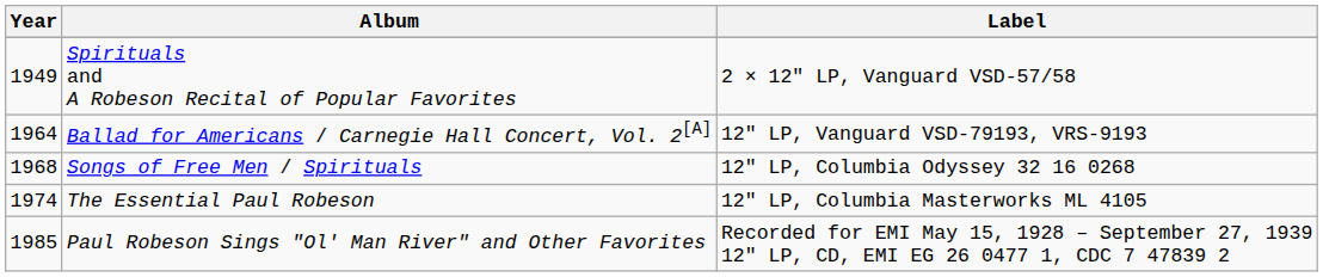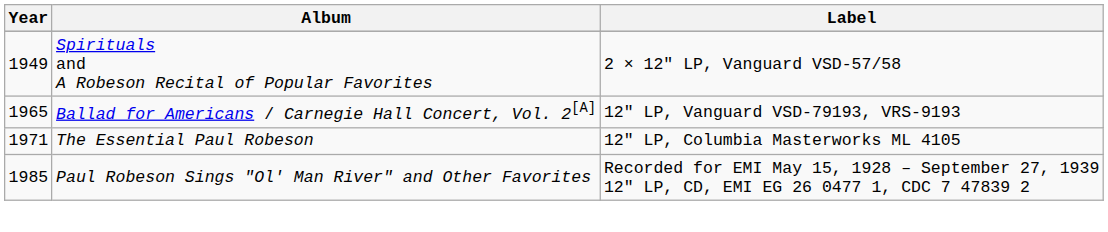 <table class="wikitable">
 <tr>
 <th rowspan="1">Year</th>
 <th rowspan="1">Album</th>
 <th rowspan="1">Label</th>
 </tr>
 <tr>
 </tr>
 <tr>
 <td rowspan="1">1949</td>
 <td><em><a href='#'>Spirituals</a></em><br>and<br><em>A Robeson Recital of Popular Favorites</em></td>
 <td>2 × 12" LP, Vanguard VSD-57/58</td>
 </tr>
 <tr>
-<td rowspan="1">1964</td>
+<td rowspan="1">1965</td>
 <td><em><a href='#'>Ballad for Americans</a></em> / <em>Carnegie Hall Concert, Vol. 2</em><sup>[A]</sup></td>
 <td>12" LP, Vanguard VSD-79193, VRS-9193</td>
 </tr>
 <tr>
-<td rowspan="1">1968</td>
-<td><em><a href='#'>Songs of Free Men</a></em> / <em><a href='#'>Spirituals</a></em></td>
-<td>12" LP, Columbia Odyssey 32 16 0268</td>
-</tr>
-<tr>
-<td rowspan="1">1974</td>
+<td rowspan="1">1971</td>
 <td><em>The Essential Paul Robeson</em></td>
 <td>12" LP, Columbia Masterworks ML 4105</td>
 </tr>
 <tr>
 <td rowspan="1">1985</td>
 <td><em>Paul Robeson Sings "Ol' Man River" and Other Favorites</em></td>
 <td>Recorded for EMI May 15, 1928 – September 27, 1939<br>12" LP, CD, EMI EG 26 0477 1, CDC 7 47839 2</td>
 </tr>
 </table>
